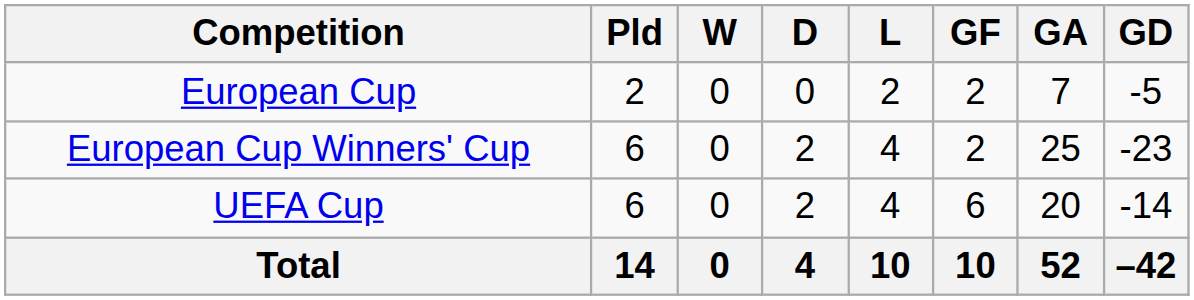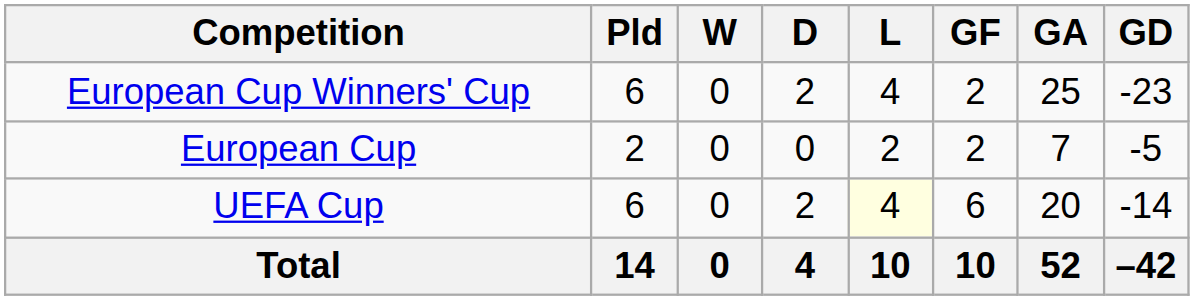 <table class="wikitable sortable" style="text-align:center;">
 <tr>
 <th width="250">Competition</th>
 <th width="30">Pld</th>
 <th width="30">W</th>
 <th width="30">D</th>
 <th width="30">L</th>
 <th width="30">GF</th>
 <th width="30">GA</th>
 <th width="30">GD</th>
 </tr>
 <tr>
+<td><a href='#'>European Cup Winners' Cup</a></td>
+<td>6</td>
+<td>0</td>
+<td>2</td>
+<td>4</td>
+<td>2</td>
+<td>25</td>
+<td>-23</td>
+</tr>
+<tr>
 <td><a href='#'>European Cup</a></td>
 <td>2</td>
 <td>0</td>
 <td>0</td>
 <td>2</td>
 <td>2</td>
 <td>7</td>
 <td>-5</td>
 </tr>
 <tr>
-<td><a href='#'>European Cup Winners' Cup</a></td>
-<td>6</td>
-<td>0</td>
-<td>2</td>
-<td>4</td>
-<td>2</td>
-<td>25</td>
-<td>-23</td>
-</tr>
-<tr>
 <td><a href='#'>UEFA Cup</a></td>
 <td>6</td>
 <td>0</td>
 <td>2</td>
-<td>4</td>
+<td style="background: lightyellow;">4</td>
 <td>6</td>
 <td>20</td>
 <td>-14</td>
 </tr>
 <tr class="sort-bottom">
 <th>Total</th>
 <th>14</th>
 <th>0</th>
 <th>4</th>
 <th>10</th>
 <th>10</th>
 <th>52</th>
 <th>–42</th>
 </tr>
 </table>
